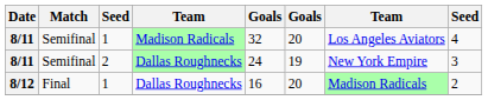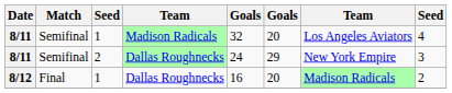 <table class="wikitable" style="font-size: 95%;">
 <tr>
 <th>Date</th>
 <th>Match</th>
 <th>Seed</th>
 <th>Team</th>
 <th>Goals</th>
 <th>Goals</th>
 <th>Team</th>
 <th>Seed</th>
 </tr>
 <tr>
 <th>8/11</th>
 <td>Semifinal</td>
 <td>1</td>
 <td style="background:#afa"><a href='#'>Madison Radicals</a></td>
 <td>32</td>
 <td>20</td>
 <td><a href='#'>Los Angeles Aviators</a></td>
 <td>4</td>
 </tr>
 <tr>
 <th>8/11</th>
 <td>Semifinal</td>
 <td>2</td>
 <td style="background:#afa"><a href='#'>Dallas Roughnecks</a></td>
 <td>24</td>
-<td>19</td>
+<td>29</td>
 <td><a href='#'>New York Empire</a></td>
 <td>3</td>
 </tr>
 <tr>
 <th>8/12</th>
 <td>Final</td>
 <td>1</td>
 <td><a href='#'>Dallas Roughnecks</a></td>
 <td>16</td>
 <td>20</td>
 <td style="background:#afa"><a href='#'>Madison Radicals</a></td>
 <td>2</td>
 </tr>
 <tr>
 </tr>
 </table>
